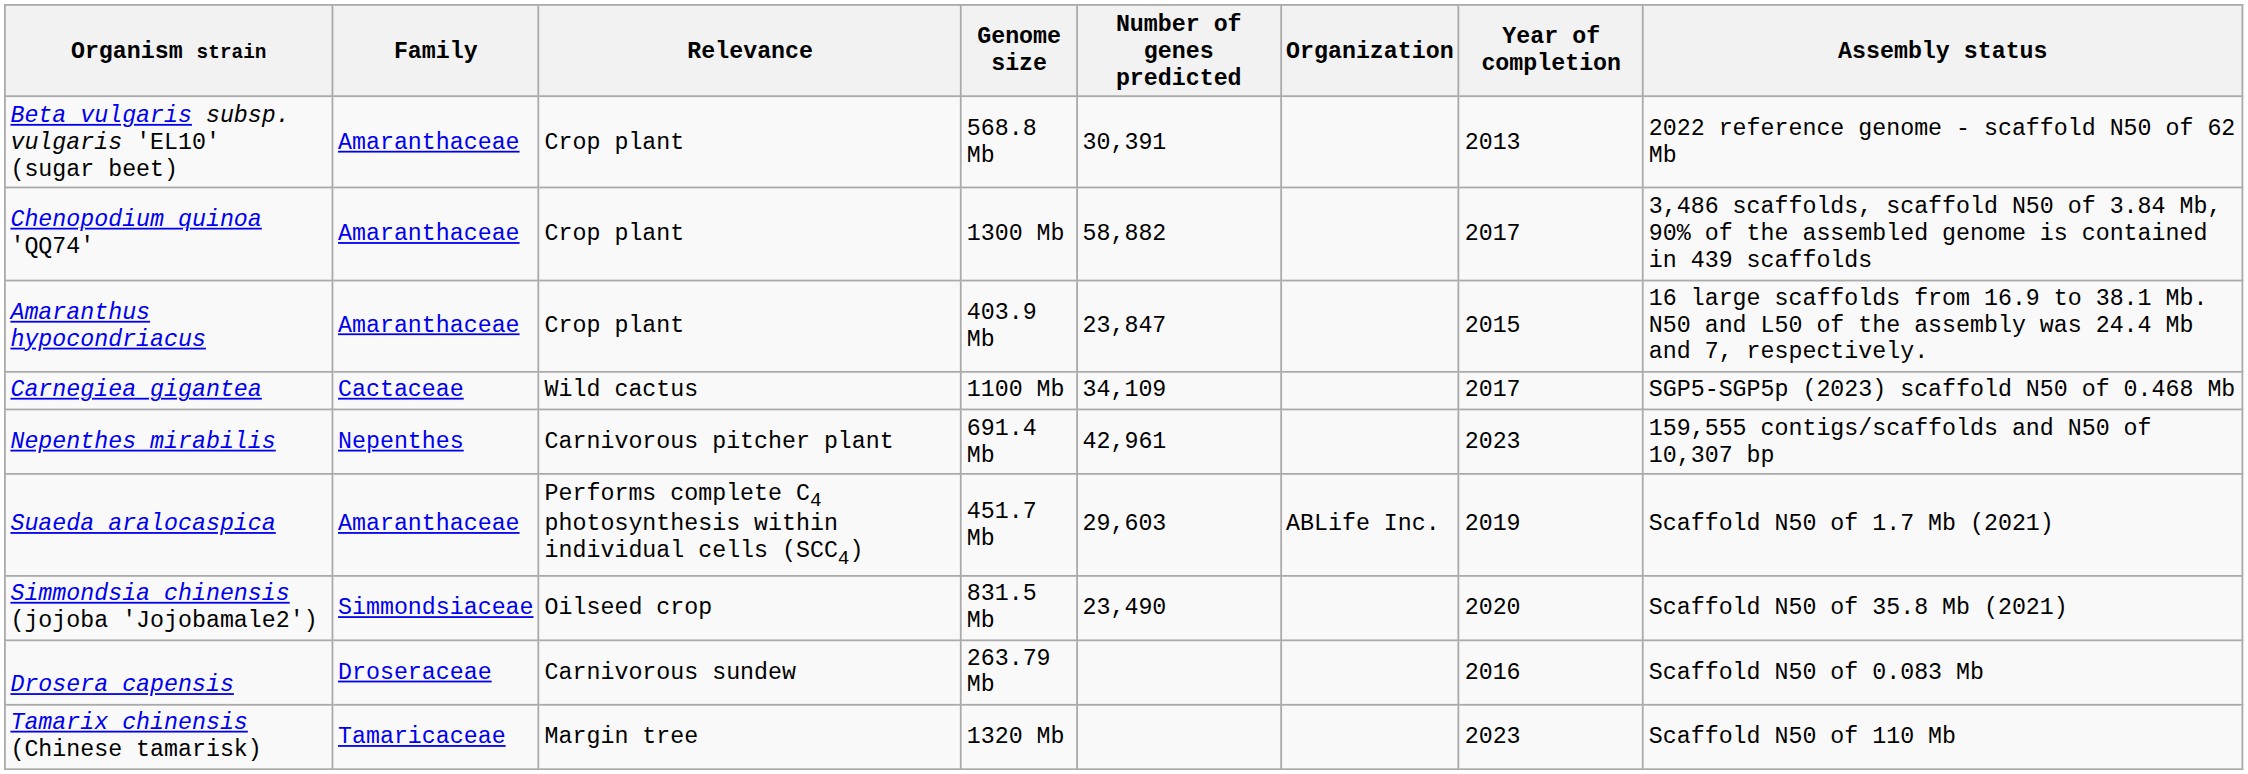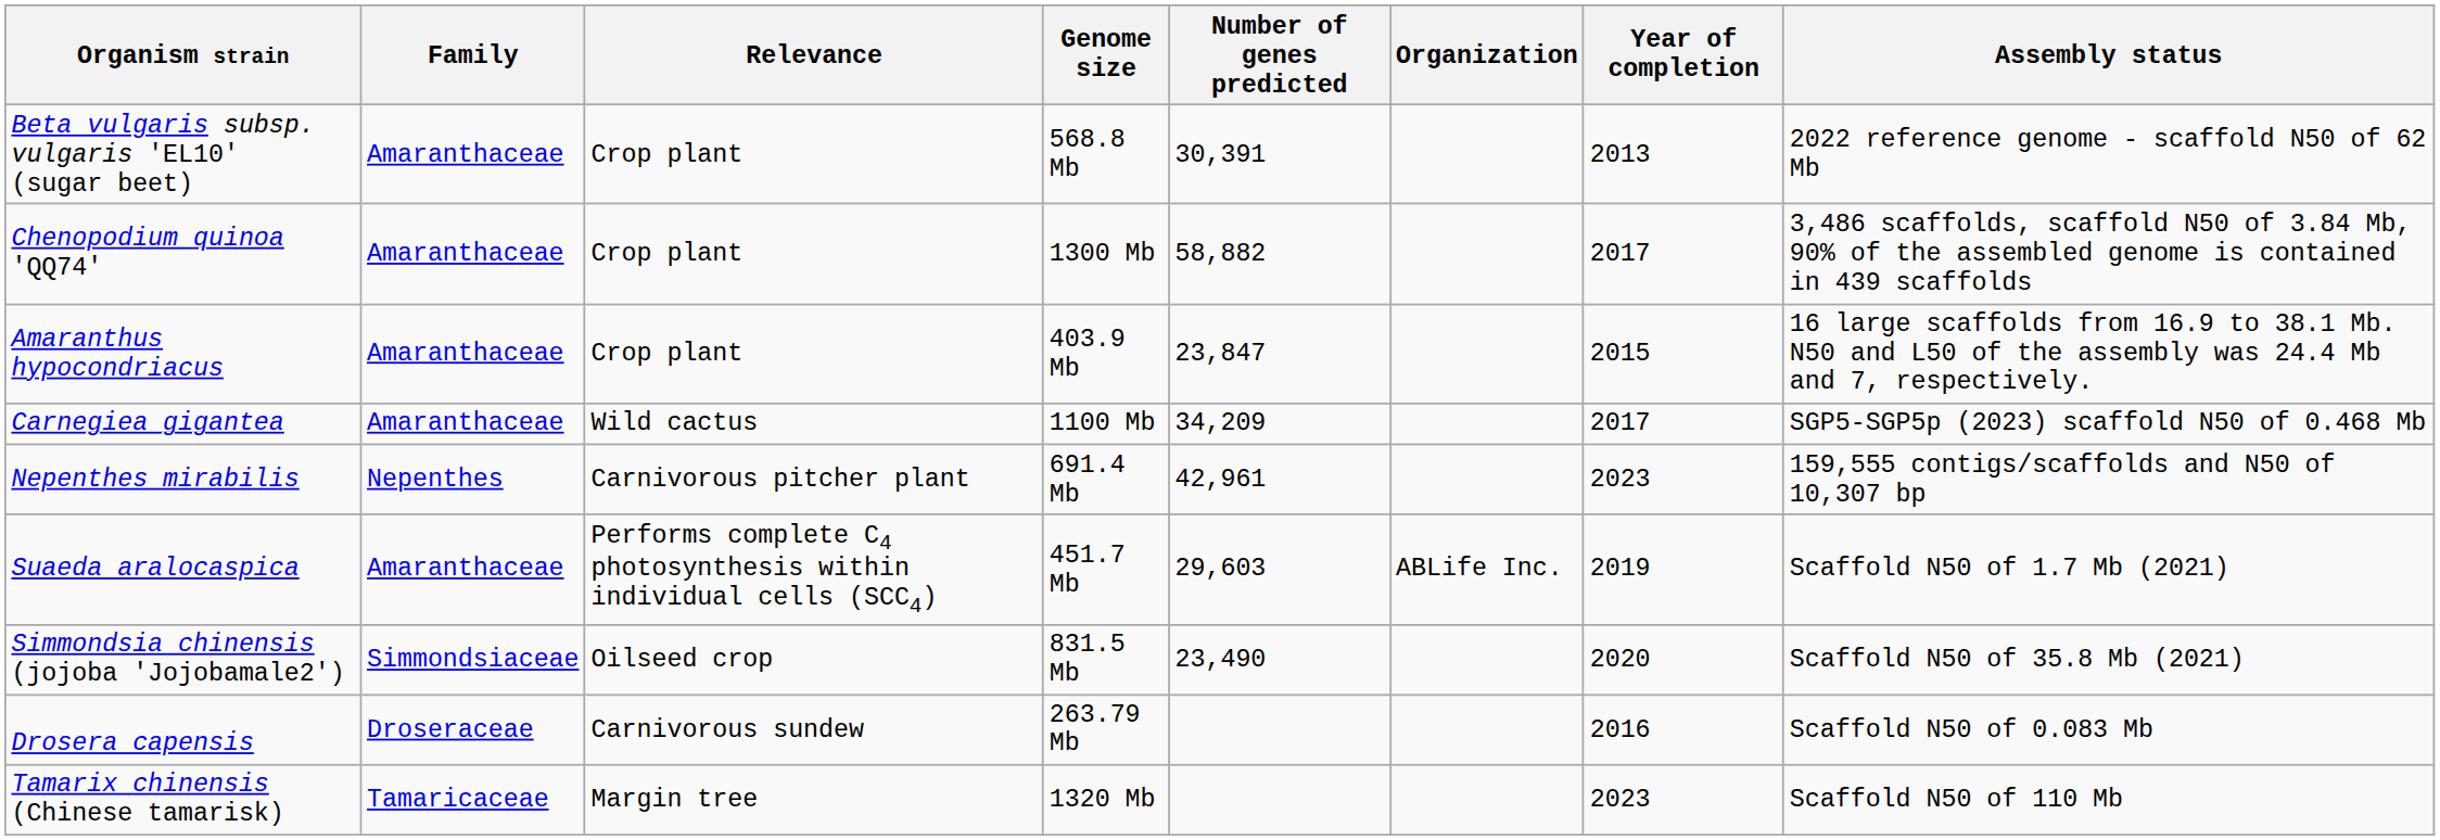 <table class="wikitable sortable" style="border:1px solid #aaa;">
 <tr>
 <th>Organism <small>strain</small></th>
 <th>Family</th>
 <th>Relevance</th>
 <th>Genome size</th>
 <th>Number of genes predicted</th>
 <th>Organization</th>
 <th>Year of completion</th>
 <th>Assembly status</th>
 </tr>
 <tr>
 <td><em><a href='#'>Beta vulgaris</a> subsp. vulgaris</em> 'EL10'<br>(sugar beet)</td>
 <td><a href='#'>Amaranthaceae</a></td>
 <td>Crop plant</td>
 <td>568.8 Mb</td>
 <td>30,391</td>
 <td></td>
 <td>2013</td>
 <td>2022 reference genome - scaffold N50 of 62 Mb</td>
 </tr>
 <tr>
 <td><a href='#'><em>Chenopodium quinoa</em></a><br>'QQ74'</td>
 <td><a href='#'>Amaranthaceae</a></td>
 <td>Crop plant</td>
 <td>1300 Mb</td>
 <td>58,882</td>
 <td></td>
 <td>2017</td>
 <td>3,486 scaffolds, scaffold N50 of 3.84 Mb, 90% of the assembled genome is contained in 439 scaffolds</td>
 </tr>
 <tr>
 <td><em><a href='#'>Amaranthus hypocondriacus</a></em></td>
 <td><a href='#'>Amaranthaceae</a></td>
 <td>Crop plant</td>
 <td>403.9 Mb</td>
 <td>23,847</td>
 <td></td>
 <td>2015</td>
 <td>16 large scaffolds from 16.9 to 38.1 Mb. N50 and L50 of the assembly was 24.4 Mb and 7, respectively.</td>
 </tr>
 <tr>
 <td><a href='#'><em>Carnegiea gigantea</em></a></td>
-<td><a href='#'>Cactaceae</a></td>
+<td><a href='#'>Amaranthaceae</a></td>
 <td>Wild cactus</td>
 <td>1100 Mb</td>
-<td>34,109</td>
+<td>34,209</td>
 <td></td>
 <td>2017</td>
 <td>SGP5-SGP5p (2023) scaffold N50 of 0.468 Mb</td>
 </tr>
 <tr>
 <td><em><a href='#'>Nepenthes mirabilis</a></em></td>
 <td><a href='#'>Nepenthes</a></td>
 <td>Carnivorous pitcher plant</td>
 <td>691.4 Mb</td>
 <td>42,961</td>
 <td></td>
 <td>2023</td>
 <td>159,555 contigs/scaffolds and N50 of 10,307 bp</td>
 </tr>
 <tr>
 <td><em><a href='#'>Suaeda aralocaspica</a></em></td>
 <td><a href='#'>Amaranthaceae</a></td>
 <td>Performs complete C<sub>4</sub> photosynthesis within individual cells (SCC<sub>4</sub>)</td>
 <td>451.7 Mb</td>
 <td>29,603</td>
 <td>ABLife Inc.</td>
 <td>2019</td>
 <td>Scaffold N50 of 1.7 Mb (2021)</td>
 </tr>
 <tr>
 <td><em><a href='#'>Simmondsia chinensis</a></em> (jojoba 'Jojobamale2')</td>
 <td><a href='#'>Simmondsiaceae</a></td>
 <td>Oilseed crop</td>
 <td>831.5 Mb</td>
 <td>23,490</td>
 <td></td>
 <td>2020</td>
 <td>Scaffold N50 of 35.8 Mb (2021)</td>
 </tr>
 <tr>
 <td><br><a href='#'><em>Drosera capensis</em></a></td>
 <td><a href='#'>Droseraceae</a></td>
 <td>Carnivorous sundew</td>
 <td>263.79 Mb</td>
 <td></td>
 <td></td>
 <td>2016</td>
 <td>Scaffold N50 of 0.083 Mb</td>
 </tr>
 <tr>
 <td><em><a href='#'>Tamarix chinensis</a></em> (Chinese tamarisk)</td>
 <td><a href='#'>Tamaricaceae</a></td>
 <td>Margin tree</td>
 <td>1320 Mb</td>
 <td></td>
 <td></td>
 <td>2023</td>
 <td>Scaffold N50 of 110 Mb</td>
 </tr>
 </table>
